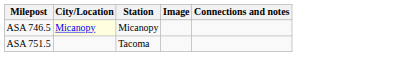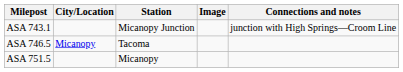 <table class="wikitable">
 <tr>
 <th>Milepost</th>
 <th>City/Location</th>
 <th>Station</th>
 <th>Image</th>
 <th>Connections and notes</th>
 </tr>
 <tr>
+<td>ASA 743.1</td>
+<td></td>
+<td>Micanopy Junction</td>
+<td></td>
+<td>junction with High Springs—Croom Line</td>
+</tr>
+<tr>
 <td>ASA 746.5</td>
-<td style="background: lightyellow;"><a href='#'>Micanopy</a></td>
-<td>Micanopy</td>
+<td><a href='#'>Micanopy</a></td>
+<td>Tacoma</td>
 <td></td>
 <td></td>
 </tr>
 <tr>
 <td>ASA 751.5</td>
 <td></td>
-<td>Tacoma</td>
+<td>Micanopy</td>
 <td></td>
 <td></td>
 </tr>
 </table>
